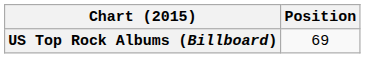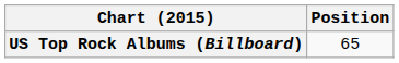 <table class="wikitable plainrowheaders" style="text-align:center">
 <tr>
 <th scope="col">Chart (2015)</th>
 <th scope="col">Position</th>
 </tr>
 <tr>
 <th scope="row">US Top Rock Albums (<em>Billboard</em>)</th>
-<td>69</td>
+<td>65</td>
 </tr>
 </table>
